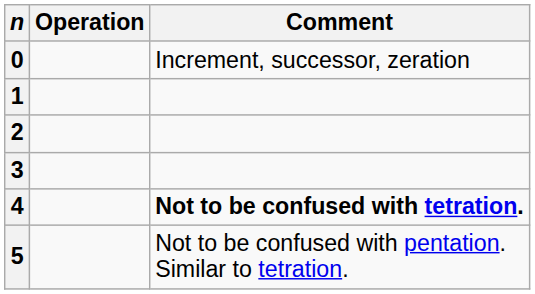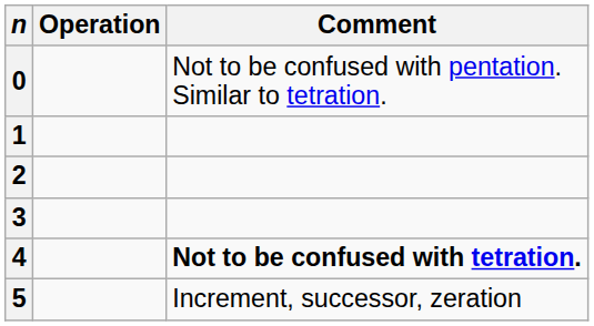 <table class="wikitable">
 <tr>
 <th><em>n</em></th>
 <th>Operation</th>
 <th>Comment</th>
 </tr>
 <tr>
 <th>0</th>
 <td></td>
-<td>Increment, successor, zeration</td>
+<td>Not to be confused with <a href='#'>pentation</a>.<br>Similar to <a href='#'>tetration</a>.</td>
 </tr>
 <tr>
 <th>1</th>
 <td></td>
 <td></td>
 </tr>
 <tr>
 <th>2</th>
 <td></td>
 <td></td>
 </tr>
 <tr>
 <th>3</th>
 <td></td>
 <td></td>
 </tr>
 <tr>
 <th>4</th>
 <td></td>
 <td><strong>Not to be confused with <a href='#'>tetration</a>.</strong></td>
 </tr>
 <tr>
 <th>5</th>
 <td></td>
-<td>Not to be confused with <a href='#'>pentation</a>.<br>Similar to <a href='#'>tetration</a>.</td>
+<td>Increment, successor, zeration</td>
 </tr>
 </table>
